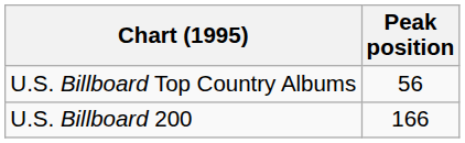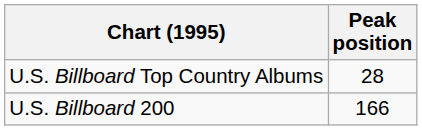 <table class="wikitable">
 <tr>
 <th>Chart (1995)</th>
 <th>Peak<br>position</th>
 </tr>
 <tr>
 <td>U.S. <em>Billboard</em> Top Country Albums</td>
-<td align="center">56</td>
+<td align="center">28</td>
 </tr>
 <tr>
 <td>U.S. <em>Billboard</em> 200</td>
 <td align="center">166</td>
 </tr>
 </table>
